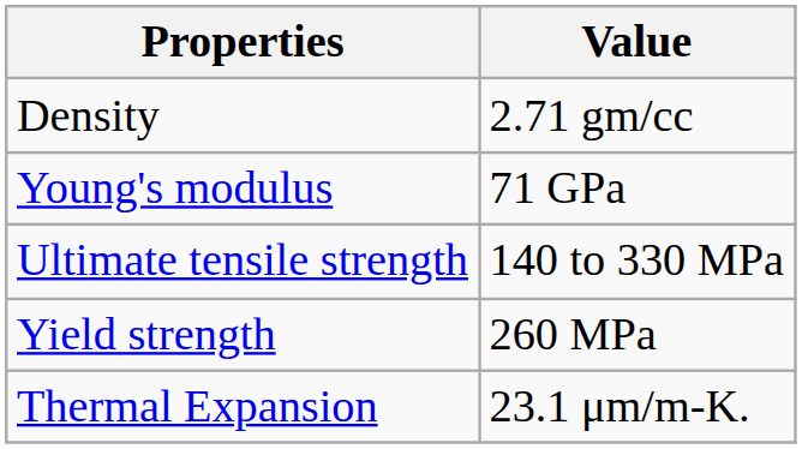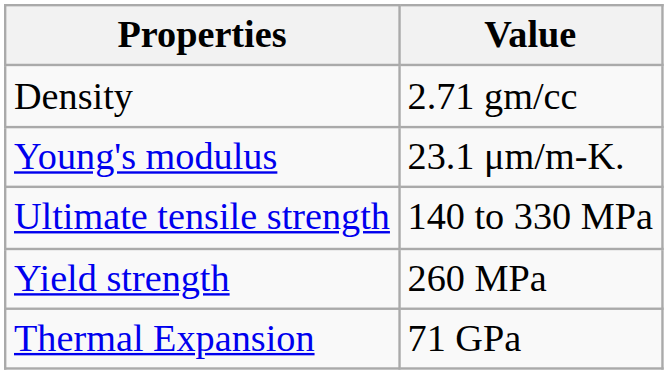 <table class="wikitable">
 <tr>
 <th>Properties</th>
 <th>Value</th>
 </tr>
 <tr>
 <td>Density</td>
 <td>2.71 gm/cc</td>
 </tr>
 <tr>
 <td><a href='#'>Young's modulus</a></td>
-<td>71 GPa</td>
+<td>23.1 μm/m-K.</td>
 </tr>
 <tr>
 <td><a href='#'>Ultimate tensile strength</a></td>
 <td>140 to 330 MPa</td>
 </tr>
 <tr>
 <td><a href='#'>Yield strength</a></td>
 <td>260 MPa</td>
 </tr>
 <tr>
 <td><a href='#'>Thermal Expansion</a></td>
-<td>23.1 μm/m-K.</td>
+<td>71 GPa</td>
 </tr>
 </table>
